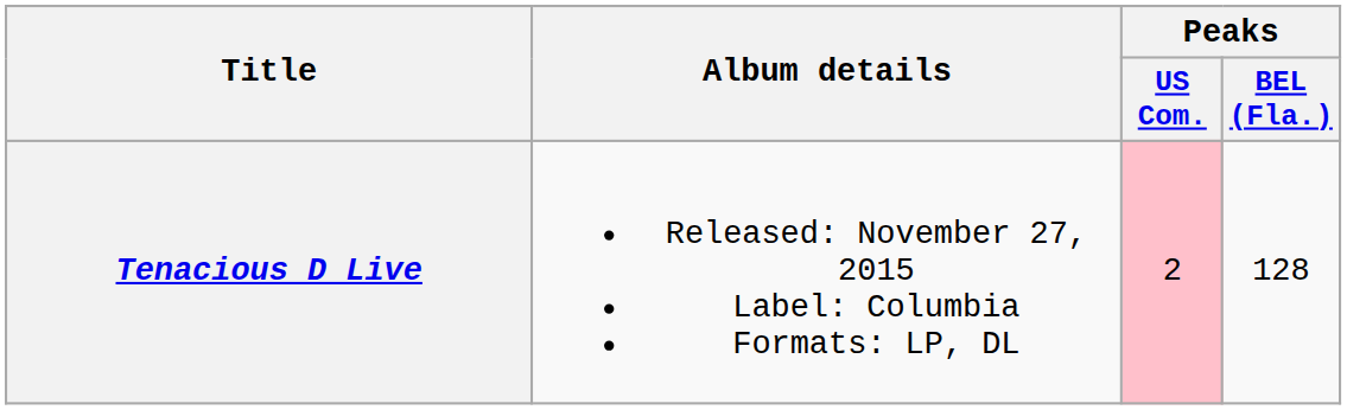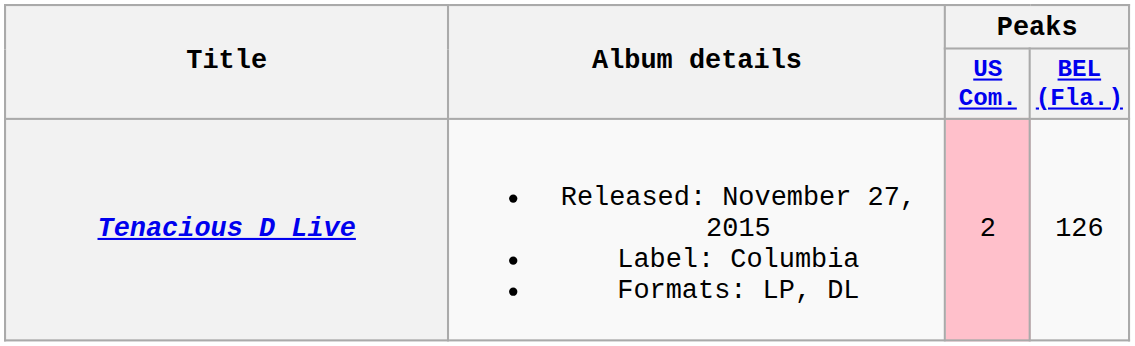 <table class="wikitable plainrowheaders" style="text-align:center;">
 <tr>
 <th scope="col" rowspan="2" style="width:16em;">Title</th>
 <th scope="col" rowspan="2" style="width:18em;">Album details</th>
 <th scope="col" colspan="2">Peaks</th>
 </tr>
 <tr>
 <th scope="col" style="width:3em;font-size:90%;"><a href='#'>US<br>Com.</a><br></th>
 <th scope="col" style="width:3em;font-size:90%;"><a href='#'>BEL<br>(Fla.)</a><br></th>
 </tr>
 <tr>
 <th scope="row"><em><a href='#'>Tenacious D Live</a></em></th>
 <td><br><ul><li>Released: November 27, 2015</li><li>Label: Columbia</li><li>Formats: LP, DL</li></ul></td>
 <td style="background: pink;">2</td>
-<td>128</td>
+<td>126</td>
 </tr>
 </table>
